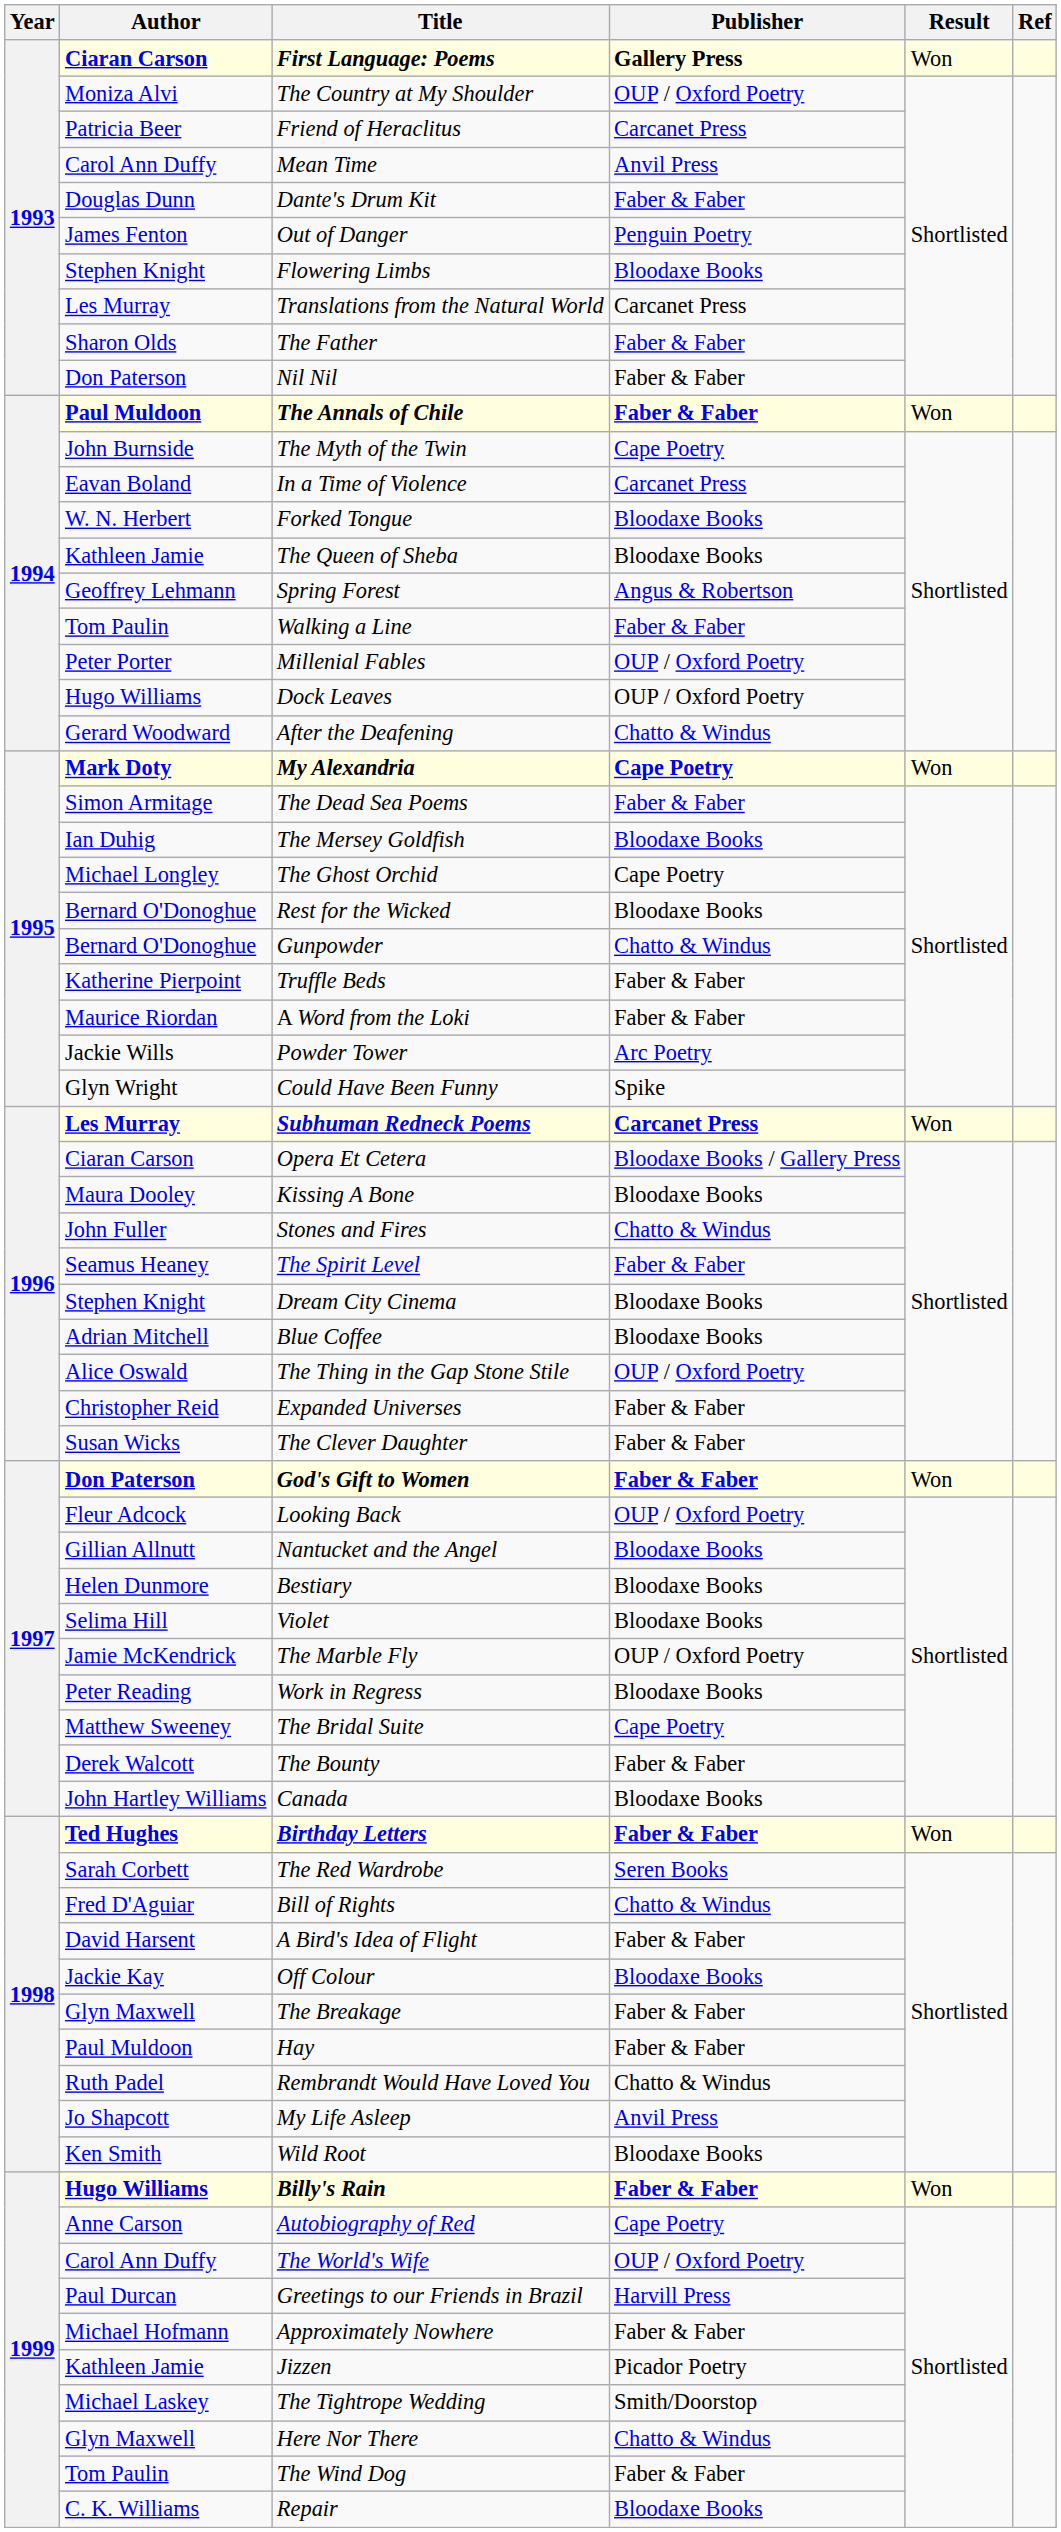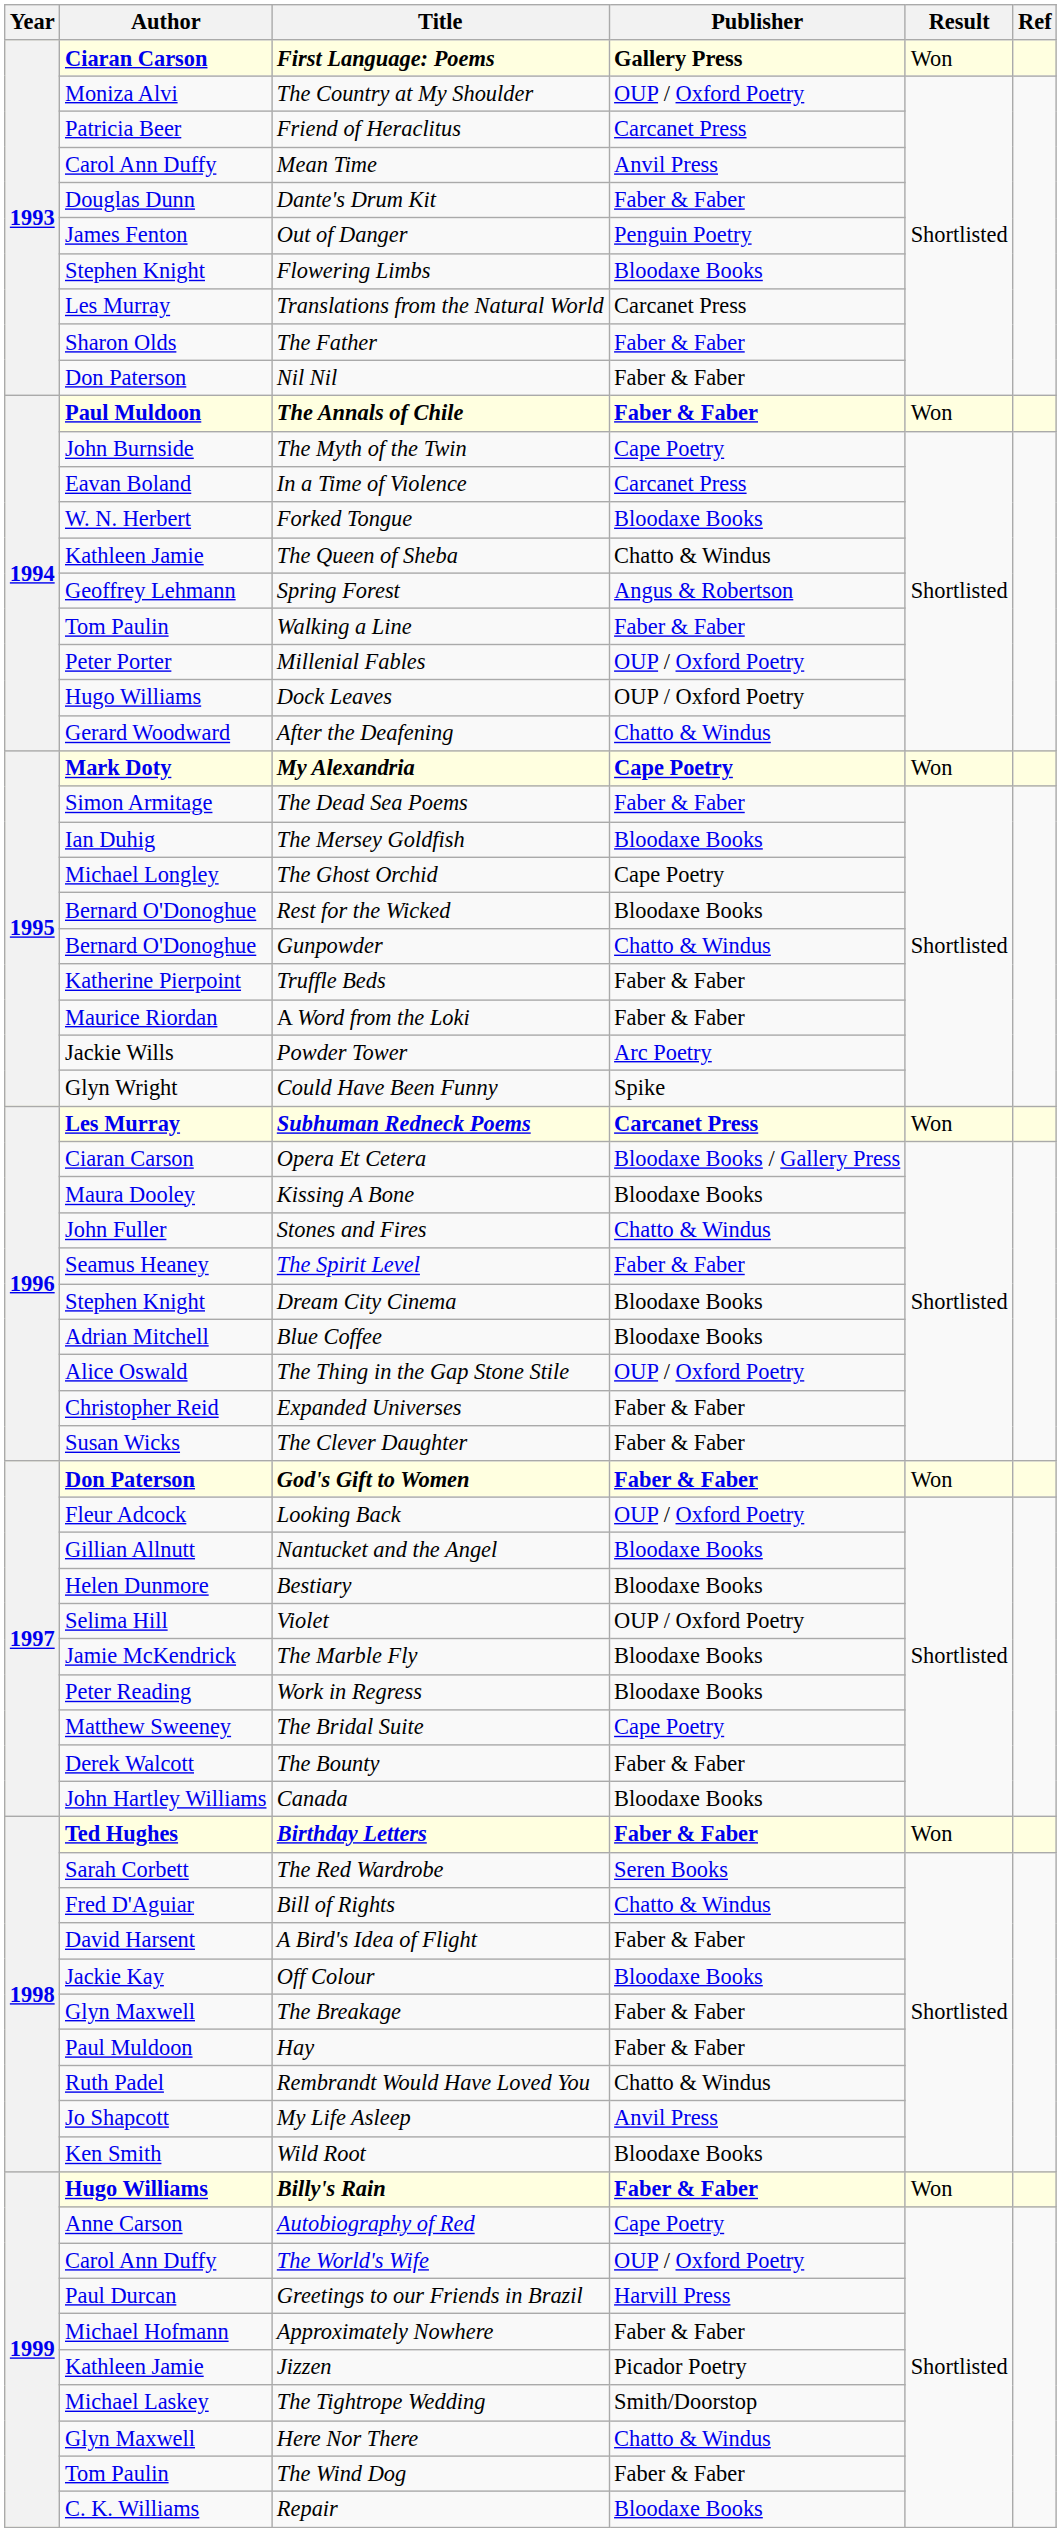 <table class="wikitable sortable">
 <tr>
 <th>Year</th>
 <th>Author</th>
 <th>Title</th>
 <th>Publisher</th>
 <th>Result</th>
 <th>Ref</th>
 </tr>
 <tr style="background-color:lightyellow;">
 <th rowspan="10"><a href='#'>1993</a></th>
 <td><strong><a href='#'>Ciaran Carson</a></strong></td>
 <td><strong><em>First Language: Poems</em></strong></td>
 <td><strong>Gallery Press</strong></td>
 <td>Won</td>
 <td></td>
 </tr>
 <tr>
 <td><a href='#'>Moniza Alvi</a></td>
 <td><em>The Country at My Shoulder</em></td>
 <td><a href='#'>OUP</a> / <a href='#'>Oxford Poetry</a></td>
 <td rowspan="9">Shortlisted</td>
 <td rowspan="9"></td>
 </tr>
 <tr>
 <td><a href='#'>Patricia Beer</a></td>
 <td><em>Friend of Heraclitus</em></td>
 <td><a href='#'>Carcanet Press</a></td>
 </tr>
 <tr>
 <td><a href='#'>Carol Ann Duffy</a></td>
 <td><em>Mean Time</em></td>
 <td><a href='#'>Anvil Press</a></td>
 </tr>
 <tr>
 <td><a href='#'>Douglas Dunn</a></td>
 <td><em>Dante's Drum Kit</em></td>
 <td><a href='#'>Faber & Faber</a></td>
 </tr>
 <tr>
 <td><a href='#'>James Fenton</a></td>
 <td><em>Out of Danger</em></td>
 <td><a href='#'>Penguin Poetry</a></td>
 </tr>
 <tr>
 <td><a href='#'>Stephen Knight</a></td>
 <td><em>Flowering Limbs</em></td>
 <td><a href='#'>Bloodaxe Books</a></td>
 </tr>
 <tr>
 <td><a href='#'>Les Murray</a></td>
 <td><em>Translations from the Natural World</em></td>
 <td>Carcanet Press</td>
 </tr>
 <tr>
 <td><a href='#'>Sharon Olds</a></td>
 <td><em>The Father</em></td>
 <td><a href='#'>Faber & Faber</a></td>
 </tr>
 <tr>
 <td><a href='#'>Don Paterson</a></td>
 <td><em>Nil Nil</em></td>
 <td>Faber & Faber</td>
 </tr>
 <tr style="background-color:lightyellow;">
 <th rowspan="10"><a href='#'>1994</a></th>
 <td><strong><a href='#'>Paul Muldoon</a></strong></td>
 <td><strong><em>The Annals of Chile</em></strong></td>
 <td><strong><a href='#'>Faber & Faber</a></strong></td>
 <td>Won</td>
 <td></td>
 </tr>
 <tr>
 <td><a href='#'>John Burnside</a></td>
 <td><em>The Myth of the Twin</em></td>
 <td><a href='#'>Cape Poetry</a></td>
 <td rowspan="9">Shortlisted</td>
 <td rowspan="9"></td>
 </tr>
 <tr>
 <td><a href='#'>Eavan Boland</a></td>
 <td><em>In a Time of Violence</em></td>
 <td><a href='#'>Carcanet Press</a></td>
 </tr>
 <tr>
 <td><a href='#'>W. N. Herbert</a></td>
 <td><em>Forked Tongue</em></td>
 <td><a href='#'>Bloodaxe Books</a></td>
 </tr>
 <tr>
 <td><a href='#'>Kathleen Jamie</a></td>
 <td><em>The Queen of Sheba</em></td>
-<td>Bloodaxe Books</td>
+<td>Chatto & Windus</td>
 </tr>
 <tr>
 <td><a href='#'>Geoffrey Lehmann</a></td>
 <td><em>Spring Forest</em></td>
 <td><a href='#'>Angus & Robertson</a></td>
 </tr>
 <tr>
 <td><a href='#'>Tom Paulin</a></td>
 <td><em>Walking a Line</em></td>
 <td><a href='#'>Faber & Faber</a></td>
 </tr>
 <tr>
 <td><a href='#'>Peter Porter</a></td>
 <td><em>Millenial Fables</em></td>
 <td><a href='#'>OUP</a> / <a href='#'>Oxford Poetry</a></td>
 </tr>
 <tr>
 <td><a href='#'>Hugo Williams</a></td>
 <td><em>Dock Leaves</em></td>
 <td>OUP / Oxford Poetry</td>
 </tr>
 <tr>
 <td><a href='#'>Gerard Woodward</a></td>
 <td><em>After the Deafening</em></td>
 <td><a href='#'>Chatto & Windus</a></td>
 </tr>
 <tr style="background-color:lightyellow;">
 <th rowspan="10"><a href='#'>1995</a></th>
 <td><strong><a href='#'>Mark Doty</a></strong></td>
 <td><strong><em>My Alexandria</em></strong></td>
 <td><a href='#'><strong>Cape Poetry</strong></a></td>
 <td>Won</td>
 <td></td>
 </tr>
 <tr>
 <td><a href='#'>Simon Armitage</a></td>
 <td><em>The Dead Sea Poems</em></td>
 <td><a href='#'>Faber & Faber</a></td>
 <td rowspan="9">Shortlisted</td>
 <td rowspan="9"></td>
 </tr>
 <tr>
 <td><a href='#'>Ian Duhig</a></td>
 <td><em>The Mersey Goldfish</em></td>
 <td><a href='#'>Bloodaxe Books</a></td>
 </tr>
 <tr>
 <td><a href='#'>Michael Longley</a></td>
 <td><em>The Ghost Orchid</em></td>
 <td>Cape Poetry</td>
 </tr>
 <tr>
 <td><a href='#'>Bernard O'Donoghue</a></td>
 <td><em>Rest for the Wicked</em></td>
 <td>Bloodaxe Books</td>
 </tr>
 <tr>
 <td><a href='#'>Bernard O'Donoghue</a></td>
 <td><em>Gunpowder</em></td>
 <td><a href='#'>Chatto & Windus</a></td>
 </tr>
 <tr>
 <td><a href='#'>Katherine Pierpoint</a></td>
 <td><em>Truffle Beds</em></td>
 <td>Faber & Faber</td>
 </tr>
 <tr>
 <td><a href='#'>Maurice Riordan</a></td>
 <td>A <em>Word from the Loki</em></td>
 <td>Faber & Faber</td>
 </tr>
 <tr>
 <td>Jackie Wills</td>
 <td><em>Powder Tower</em></td>
 <td><a href='#'>Arc Poetry</a></td>
 </tr>
 <tr>
 <td>Glyn Wright</td>
 <td><em>Could Have Been Funny</em></td>
 <td>Spike</td>
 </tr>
 <tr style="background-color:lightyellow;">
 <th rowspan="10"><a href='#'>1996</a></th>
 <td><strong><a href='#'>Les Murray</a></strong></td>
 <td><strong><em><a href='#'>Subhuman Redneck Poems</a></em></strong></td>
 <td><strong><a href='#'>Carcanet Press</a></strong></td>
 <td>Won</td>
 <td></td>
 </tr>
 <tr>
 <td><a href='#'>Ciaran Carson</a></td>
 <td><em>Opera Et Cetera</em></td>
 <td><a href='#'>Bloodaxe Books</a> / <a href='#'>Gallery Press</a></td>
 <td rowspan="9">Shortlisted</td>
 <td rowspan="9"></td>
 </tr>
 <tr>
 <td><a href='#'>Maura Dooley</a></td>
 <td><em>Kissing A Bone</em></td>
 <td>Bloodaxe Books</td>
 </tr>
 <tr>
 <td><a href='#'>John Fuller</a></td>
 <td><em>Stones and Fires</em></td>
 <td><a href='#'>Chatto & Windus</a></td>
 </tr>
 <tr>
 <td><a href='#'>Seamus Heaney</a></td>
 <td><em><a href='#'>The Spirit Level</a></em></td>
 <td><a href='#'>Faber & Faber</a></td>
 </tr>
 <tr>
 <td><a href='#'>Stephen Knight</a></td>
 <td><em>Dream City Cinema</em></td>
 <td>Bloodaxe Books</td>
 </tr>
 <tr>
 <td><a href='#'>Adrian Mitchell</a></td>
 <td><em>Blue Coffee</em></td>
 <td>Bloodaxe Books</td>
 </tr>
 <tr>
 <td><a href='#'>Alice Oswald</a></td>
 <td><em>The Thing in the Gap Stone Stile</em></td>
 <td><a href='#'>OUP</a> / <a href='#'>Oxford Poetry</a></td>
 </tr>
 <tr>
 <td><a href='#'>Christopher Reid</a></td>
 <td><em>Expanded Universes</em></td>
 <td>Faber & Faber</td>
 </tr>
 <tr>
 <td><a href='#'>Susan Wicks</a></td>
 <td><em>The Clever Daughter</em></td>
 <td>Faber & Faber</td>
 </tr>
 <tr style="background-color:lightyellow;">
 <th rowspan="10"><a href='#'>1997</a></th>
 <td><strong><a href='#'>Don Paterson</a></strong></td>
 <td><strong><em>God's Gift to Women</em></strong></td>
 <td><strong><a href='#'>Faber & Faber</a></strong></td>
 <td>Won</td>
 <td></td>
 </tr>
 <tr>
 <td><a href='#'>Fleur Adcock</a></td>
 <td><em>Looking Back</em></td>
 <td><a href='#'>OUP</a> / <a href='#'>Oxford Poetry</a></td>
 <td rowspan="9">Shortlisted</td>
 <td rowspan="9"></td>
 </tr>
 <tr>
 <td><a href='#'>Gillian Allnutt</a></td>
 <td><em>Nantucket and the Angel</em></td>
 <td><a href='#'>Bloodaxe Books</a></td>
 </tr>
 <tr>
 <td><a href='#'>Helen Dunmore</a></td>
 <td><em>Bestiary</em></td>
 <td>Bloodaxe Books</td>
 </tr>
 <tr>
 <td><a href='#'>Selima Hill</a></td>
 <td><em>Violet</em></td>
-<td>Bloodaxe Books</td>
+<td>OUP / Oxford Poetry</td>
 </tr>
 <tr>
 <td><a href='#'>Jamie McKendrick</a></td>
 <td><em>The Marble Fly</em></td>
-<td>OUP / Oxford Poetry</td>
+<td>Bloodaxe Books</td>
 </tr>
 <tr>
 <td><a href='#'>Peter Reading</a></td>
 <td><em>Work in Regress</em></td>
 <td>Bloodaxe Books</td>
 </tr>
 <tr>
 <td><a href='#'>Matthew Sweeney</a></td>
 <td><em>The Bridal Suite</em></td>
 <td><a href='#'>Cape Poetry</a></td>
 </tr>
 <tr>
 <td><a href='#'>Derek Walcott</a></td>
 <td><em>The Bounty</em></td>
 <td>Faber & Faber</td>
 </tr>
 <tr>
 <td><a href='#'>John Hartley Williams</a></td>
 <td><em>Canada</em></td>
 <td>Bloodaxe Books</td>
 </tr>
 <tr style="background-color:lightyellow;">
 <th rowspan="10"><a href='#'>1998</a></th>
 <td><strong><a href='#'>Ted Hughes</a></strong></td>
 <td><strong><em><a href='#'>Birthday Letters</a></em></strong></td>
 <td><strong><a href='#'>Faber & Faber</a></strong></td>
 <td>Won</td>
 <td></td>
 </tr>
 <tr>
 <td><a href='#'>Sarah Corbett</a></td>
 <td><em>The Red Wardrobe</em></td>
 <td><a href='#'>Seren Books</a></td>
 <td rowspan="9">Shortlisted</td>
 <td rowspan="9"></td>
 </tr>
 <tr>
 <td><a href='#'>Fred D'Aguiar</a></td>
 <td><em>Bill of Rights</em></td>
 <td><a href='#'>Chatto & Windus</a></td>
 </tr>
 <tr>
 <td><a href='#'>David Harsent</a></td>
 <td><em>A Bird's Idea of Flight</em></td>
 <td>Faber & Faber</td>
 </tr>
 <tr>
 <td><a href='#'>Jackie Kay</a></td>
 <td><em>Off Colour</em></td>
 <td><a href='#'>Bloodaxe Books</a></td>
 </tr>
 <tr>
 <td><a href='#'>Glyn Maxwell</a></td>
 <td><em>The Breakage</em></td>
 <td>Faber & Faber</td>
 </tr>
 <tr>
 <td><a href='#'>Paul Muldoon</a></td>
 <td><em>Hay</em></td>
 <td>Faber & Faber</td>
 </tr>
 <tr>
 <td><a href='#'>Ruth Padel</a></td>
 <td><em>Rembrandt Would Have Loved You</em></td>
 <td>Chatto & Windus</td>
 </tr>
 <tr>
 <td><a href='#'>Jo Shapcott</a></td>
 <td><em>My Life Asleep</em></td>
 <td><a href='#'>Anvil Press</a></td>
 </tr>
 <tr>
 <td><a href='#'>Ken Smith</a></td>
 <td><em>Wild Root</em></td>
 <td>Bloodaxe Books</td>
 </tr>
 <tr style="background-color:lightyellow;">
 <th rowspan="10"><a href='#'>1999</a></th>
 <td><strong><a href='#'>Hugo Williams</a></strong></td>
 <td><strong><em>Billy's Rain</em></strong></td>
 <td><strong><a href='#'>Faber & Faber</a></strong></td>
 <td>Won</td>
 <td></td>
 </tr>
 <tr>
 <td><a href='#'>Anne Carson</a></td>
 <td><em><a href='#'>Autobiography of Red</a></em></td>
 <td><a href='#'>Cape Poetry</a></td>
 <td rowspan="9">Shortlisted</td>
 <td rowspan="9"></td>
 </tr>
 <tr>
 <td><a href='#'>Carol Ann Duffy</a></td>
 <td><em><a href='#'>The World's Wife</a></em></td>
 <td><a href='#'>OUP</a> / <a href='#'>Oxford Poetry</a></td>
 </tr>
 <tr>
 <td><a href='#'>Paul Durcan</a></td>
 <td><em>Greetings to our Friends in Brazil</em></td>
 <td><a href='#'>Harvill Press</a></td>
 </tr>
 <tr>
 <td><a href='#'>Michael Hofmann</a></td>
 <td><em>Approximately Nowhere</em></td>
 <td>Faber & Faber</td>
 </tr>
 <tr>
 <td><a href='#'>Kathleen Jamie</a></td>
 <td><em>Jizzen</em></td>
 <td>Picador Poetry</td>
 </tr>
 <tr>
 <td><a href='#'>Michael Laskey</a></td>
 <td><em>The Tightrope Wedding</em></td>
 <td>Smith/Doorstop</td>
 </tr>
 <tr>
 <td><a href='#'>Glyn Maxwell</a></td>
 <td><em>Here Nor There</em></td>
 <td><a href='#'>Chatto & Windus</a></td>
 </tr>
 <tr>
 <td><a href='#'>Tom Paulin</a></td>
 <td><em>The Wind Dog</em></td>
 <td>Faber & Faber</td>
 </tr>
 <tr>
 <td><a href='#'>C. K. Williams</a></td>
 <td><em>Repair</em></td>
 <td><a href='#'>Bloodaxe Books</a></td>
 </tr>
 </table>
